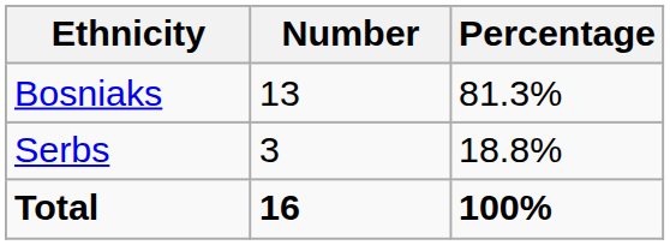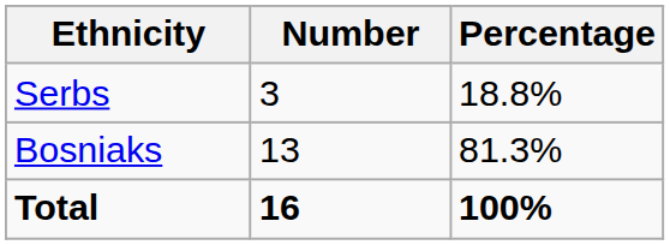 <table class="wikitable">
 <tr>
 <th width="100px">Ethnicity</th>
 <th width="80px">Number</th>
 <th width="80px">Percentage</th>
 </tr>
 <tr>
+<td><a href='#'>Serbs</a></td>
+<td>3</td>
+<td>18.8%</td>
+</tr>
+<tr>
 <td><a href='#'>Bosniaks</a></td>
 <td>13</td>
 <td>81.3%</td>
-</tr>
-<tr>
-<td><a href='#'>Serbs</a></td>
-<td>3</td>
-<td>18.8%</td>
 </tr>
 <tr>
 <td><strong>Total</strong></td>
 <td><strong>16</strong></td>
 <td><strong>100%</strong></td>
 </tr>
 </table>
